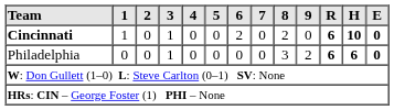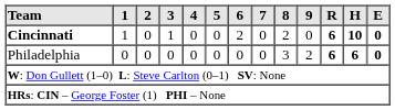 <table border=1 cellspacing=0 width=425 style="margin-left:3em;">
 <tr style="text-align:center; background-color:#e6e6e6;">
 <th align=left width=28%>Team</th>
 <th width=6%>1</th>
 <th width=6%>2</th>
 <th width=6%>3</th>
 <th width=6%>4</th>
 <th width=6%>5</th>
 <th width=6%>6</th>
 <th width=6%>7</th>
 <th width=6%>8</th>
 <th width=6%>9</th>
 <th width=6%>R</th>
 <th width=6%>H</th>
 <th width=6%>E</th>
 </tr>
 <tr style="text-align:center;">
 <td align=left><strong>Cincinnati</strong></td>
 <td>1</td>
 <td>0</td>
 <td>1</td>
 <td>0</td>
 <td>0</td>
 <td>2</td>
 <td>0</td>
 <td>2</td>
 <td>0</td>
 <td><strong>6</strong></td>
 <td><strong>10</strong></td>
 <td><strong>0</strong></td>
 </tr>
 <tr style="text-align:center;">
 <td align=left>Philadelphia</td>
 <td>0</td>
 <td>0</td>
-<td>1</td>
+<td>0</td>
 <td>0</td>
 <td>0</td>
 <td>0</td>
 <td>0</td>
 <td>3</td>
 <td>2</td>
 <td><strong>6</strong></td>
 <td><strong>6</strong></td>
 <td><strong>0</strong></td>
 </tr>
 <tr style="text-align:left;">
 <td colspan=14><small><strong>W</strong>: <a href='#'>Don Gullett</a> (1–0)  <strong>L</strong>: <a href='#'>Steve Carlton</a> (0–1)   <strong>SV</strong>: None</small></td>
 </tr>
 <tr style="text-align:left;">
 <td colspan=14><small><strong>HRs</strong>: <strong>CIN</strong> – <a href='#'>George Foster</a> (1)   <strong>PHI</strong> – None</small></td>
 </tr>
 </table>
